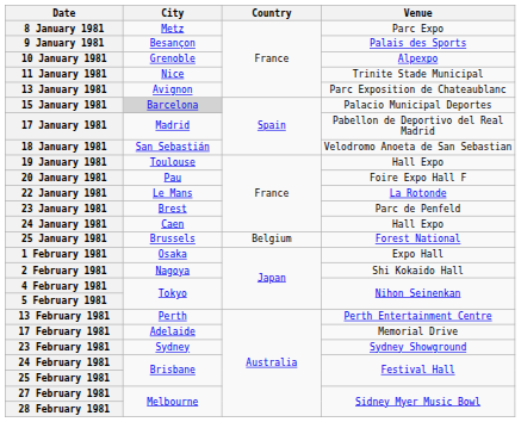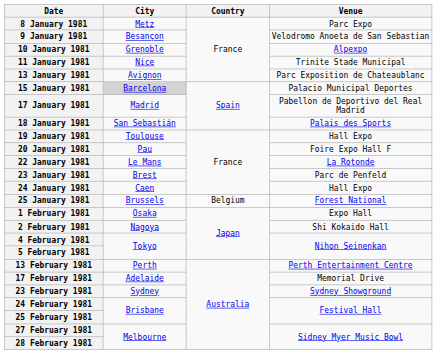 <table class="wikitable plainrowheaders" style="text-align:center;">
 <tr>
 <th scope="col" style="width:12em;">Date</th>
 <th scope="col" style="width:10em;">City</th>
 <th scope="col" style="width:10em;">Country</th>
 <th scope="col" style="width:20em;">Venue</th>
 </tr>
 <tr>
 <th scope="row" style="text-align:center;">8 January 1981</th>
 <td><a href='#'>Metz</a></td>
 <td rowspan="5">France</td>
 <td>Parc Expo</td>
 </tr>
 <tr>
 <th scope="row" style="text-align:center;">9 January 1981</th>
 <td><a href='#'>Besançon</a></td>
-<td><a href='#'>Palais des Sports</a></td>
+<td>Velodromo Anoeta de San Sebastian</td>
 </tr>
 <tr>
 <th scope="row" style="text-align:center;">10 January 1981</th>
 <td><a href='#'>Grenoble</a></td>
 <td><a href='#'>Alpexpo</a></td>
 </tr>
 <tr>
 <th scope="row" style="text-align:center;">11 January 1981</th>
 <td><a href='#'>Nice</a></td>
 <td>Trinite Stade Municipal</td>
 </tr>
 <tr>
 <th scope="row" style="text-align:center;">13 January 1981</th>
 <td><a href='#'>Avignon</a></td>
 <td>Parc Exposition de Chateaublanc</td>
 </tr>
 <tr>
 <th scope="row" style="text-align:center;">15 January 1981</th>
 <td style="background: lightgrey;"><a href='#'>Barcelona</a></td>
 <td rowspan="3"><a href='#'>Spain</a></td>
 <td>Palacio Municipal Deportes</td>
 </tr>
 <tr>
 <th scope="row" style="text-align:center;">17 January 1981</th>
 <td><a href='#'>Madrid</a></td>
 <td>Pabellon de Deportivo del Real Madrid</td>
 </tr>
 <tr>
 <th scope="row" style="text-align:center;">18 January 1981</th>
 <td><a href='#'>San Sebastián</a></td>
-<td>Velodromo Anoeta de San Sebastian</td>
+<td><a href='#'>Palais des Sports</a></td>
 </tr>
 <tr>
 <th scope="row" style="text-align:center;">19 January 1981</th>
 <td><a href='#'>Toulouse</a></td>
 <td rowspan="5">France</td>
 <td>Hall Expo</td>
 </tr>
 <tr>
 <th scope="row" style="text-align:center;">20 January 1981</th>
 <td><a href='#'>Pau</a></td>
 <td>Foire Expo Hall F</td>
 </tr>
 <tr>
 <th scope="row" style="text-align:center;">22 January 1981</th>
 <td><a href='#'>Le Mans</a></td>
 <td><a href='#'>La Rotonde</a></td>
 </tr>
 <tr>
 <th scope="row" style="text-align:center;">23 January 1981</th>
 <td><a href='#'>Brest</a></td>
 <td>Parc de Penfeld</td>
 </tr>
 <tr>
 <th scope="row" style="text-align:center;">24 January 1981</th>
 <td><a href='#'>Caen</a></td>
 <td>Hall Expo</td>
 </tr>
 <tr>
 <th scope="row" style="text-align:center;">25 January 1981</th>
 <td><a href='#'>Brussels</a></td>
 <td>Belgium</td>
 <td><a href='#'>Forest National</a></td>
 </tr>
 <tr>
 <th scope="row" style="text-align:center;">1 February 1981</th>
 <td><a href='#'>Osaka</a></td>
 <td rowspan="4"><a href='#'>Japan</a></td>
 <td>Expo Hall</td>
 </tr>
 <tr>
 <th scope="row" style="text-align:center;">2 February 1981</th>
 <td><a href='#'>Nagoya</a></td>
 <td>Shi Kokaido Hall</td>
 </tr>
 <tr>
 <th scope="row" style="text-align:center;">4 February 1981</th>
 <td rowspan="2"><a href='#'>Tokyo</a></td>
 <td rowspan="2"><a href='#'>Nihon Seinenkan</a></td>
 </tr>
 <tr>
 <th scope="row" style="text-align:center;">5 February 1981</th>
 </tr>
 <tr>
 <th scope="row" style="text-align:center;">13 February 1981</th>
 <td><a href='#'>Perth</a></td>
 <td rowspan="7"><a href='#'>Australia</a></td>
 <td><a href='#'>Perth Entertainment Centre</a></td>
 </tr>
 <tr>
 <th scope="row" style="text-align:center;">17 February 1981</th>
 <td><a href='#'>Adelaide</a></td>
 <td>Memorial Drive</td>
 </tr>
 <tr>
 <th scope="row" style="text-align:center;">23 February 1981</th>
 <td><a href='#'>Sydney</a></td>
 <td><a href='#'>Sydney Showground</a></td>
 </tr>
 <tr>
 <th scope="row" style="text-align:center;">24 February 1981</th>
 <td rowspan="2"><a href='#'>Brisbane</a></td>
 <td rowspan="2"><a href='#'>Festival Hall</a></td>
 </tr>
 <tr>
 <th scope="row" style="text-align:center;">25 February 1981</th>
 </tr>
 <tr>
 <th scope="row" style="text-align:center;">27 February 1981</th>
 <td rowspan="2"><a href='#'>Melbourne</a></td>
 <td rowspan="2"><a href='#'>Sidney Myer Music Bowl</a></td>
 </tr>
 <tr>
 <th scope="row" style="text-align:center;">28 February 1981</th>
 </tr>
 </table>
